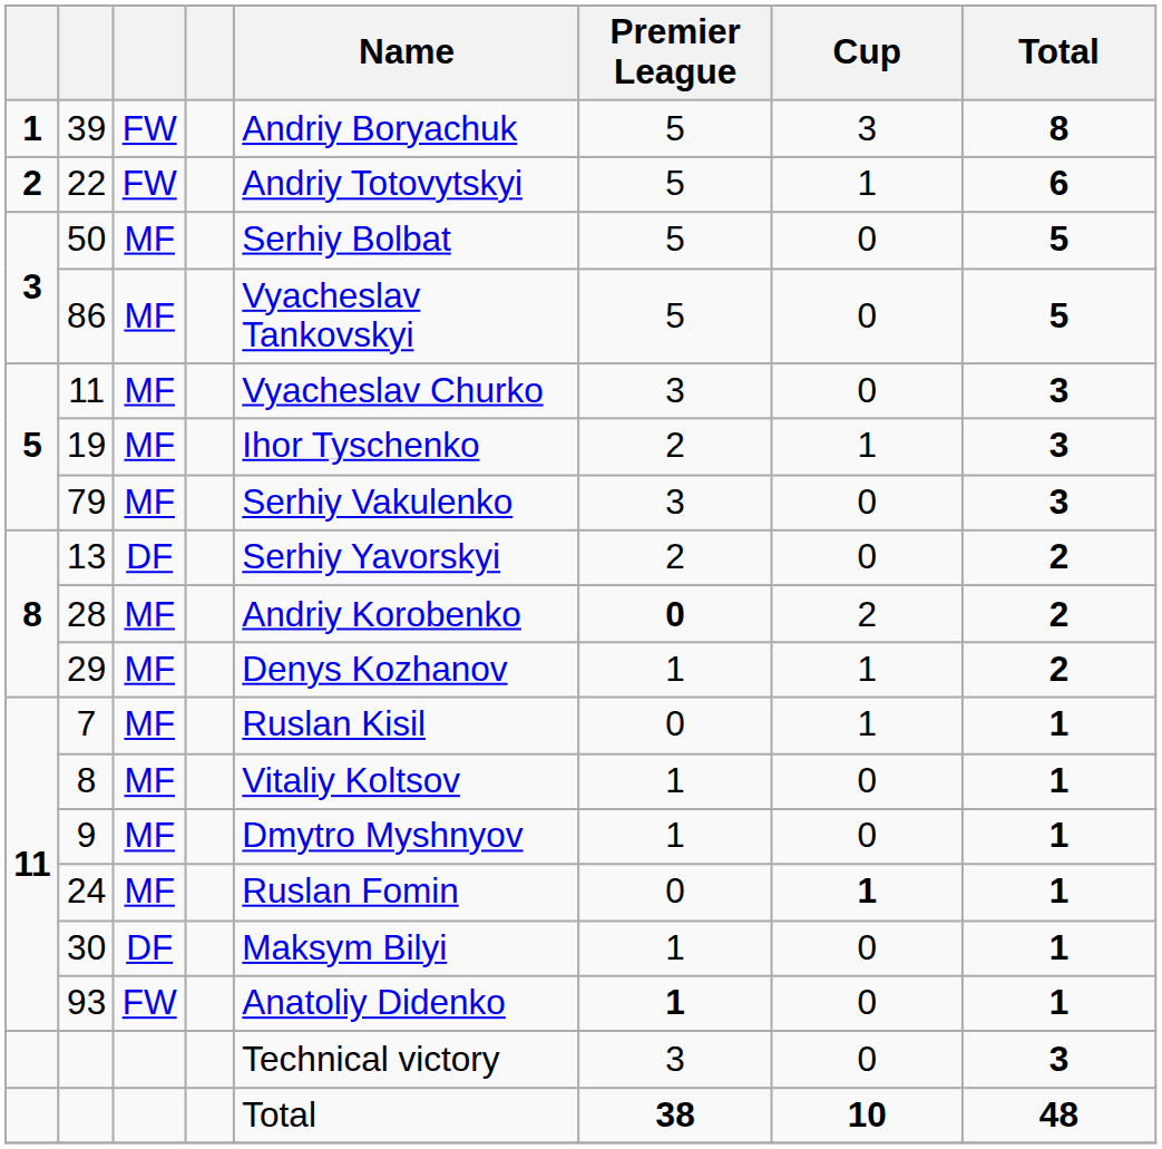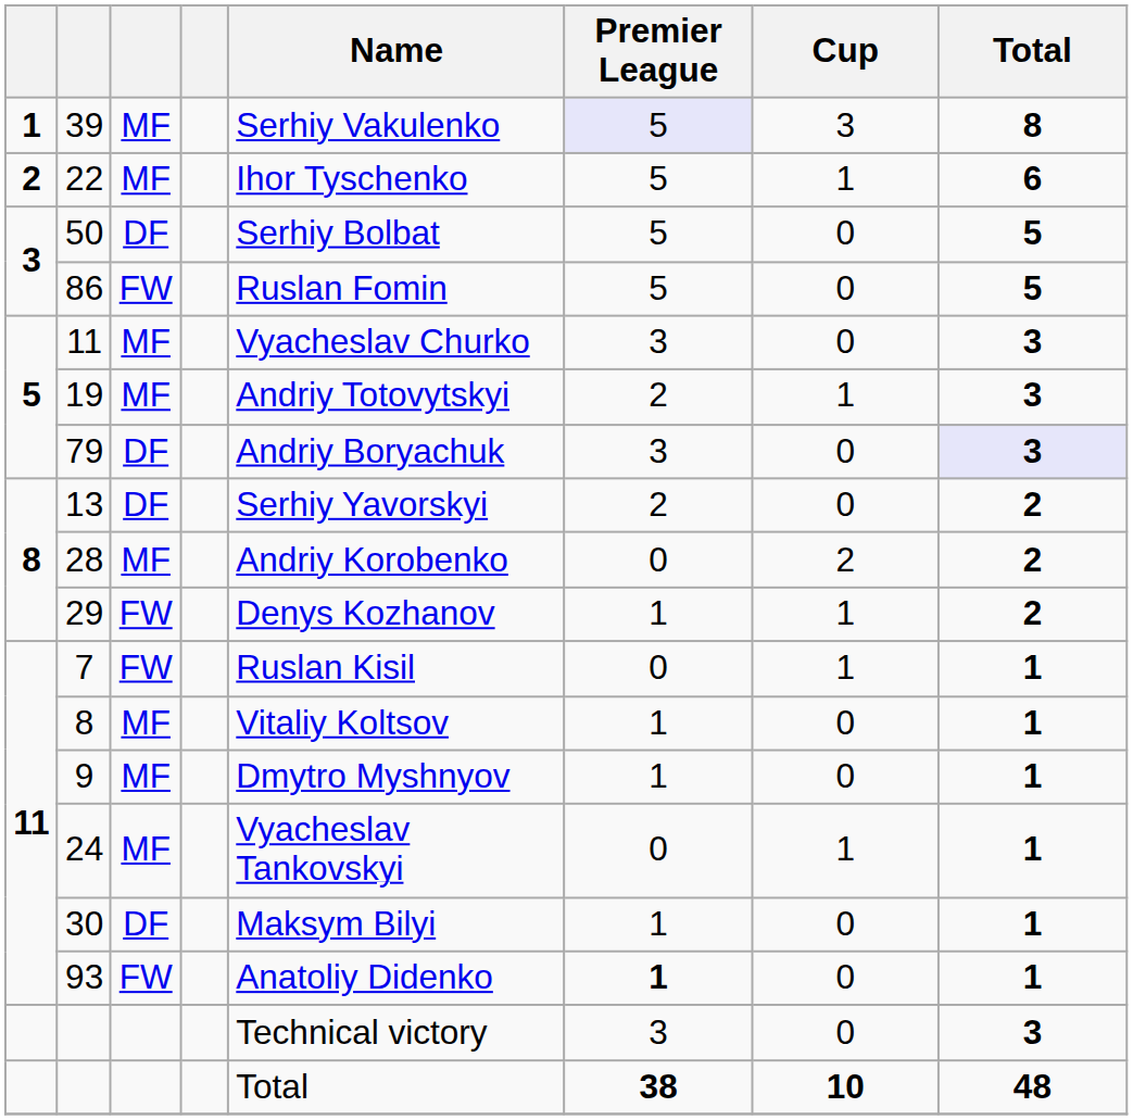 <table class="wikitable" style="text-align:center">
 <tr>
 <th width=15></th>
 <th width=15></th>
 <th width=15></th>
 <th width=15></th>
 <th width=150>Name</th>
 <th width=80><strong>Premier League</strong></th>
 <th width=80><strong>Cup</strong></th>
 <th width=80>Total</th>
 </tr>
 <tr>
 <td><strong>1</strong></td>
 <td>39</td>
-<td><a href='#'>FW</a></td>
+<td><a href='#'>MF</a></td>
 <td></td>
-<td align=left><a href='#'>Andriy Boryachuk</a></td>
-<td>5</td>
+<td align=left><a href='#'>Serhiy Vakulenko</a></td>
+<td style="background: lavender;">5</td>
 <td>3</td>
 <td><strong>8</strong></td>
 </tr>
 <tr>
 <td><strong>2</strong></td>
 <td>22</td>
-<td><a href='#'>FW</a></td>
+<td><a href='#'>MF</a></td>
 <td></td>
-<td align=left><a href='#'>Andriy Totovytskyi</a></td>
+<td align=left><a href='#'>Ihor Tyschenko</a></td>
 <td>5</td>
 <td>1</td>
 <td><strong>6</strong></td>
 </tr>
 <tr>
 <td rowspan="2"><strong>3</strong></td>
 <td>50</td>
-<td><a href='#'>MF</a></td>
+<td><a href='#'>DF</a></td>
 <td></td>
 <td align=left><a href='#'>Serhiy Bolbat</a></td>
 <td>5</td>
 <td>0</td>
 <td><strong>5</strong></td>
 </tr>
 <tr>
 <td>86</td>
-<td><a href='#'>MF</a></td>
+<td><a href='#'>FW</a></td>
 <td></td>
-<td align=left><a href='#'>Vyacheslav Tankovskyi</a></td>
+<td align=left><a href='#'>Ruslan Fomin</a></td>
 <td>5</td>
 <td>0</td>
 <td><strong>5</strong></td>
 </tr>
 <tr>
 <td rowspan="3"><strong>5</strong></td>
 <td>11</td>
 <td><a href='#'>MF</a></td>
 <td></td>
 <td align=left><a href='#'>Vyacheslav Churko</a></td>
 <td>3</td>
 <td>0</td>
 <td><strong>3</strong></td>
 </tr>
 <tr>
 <td>19</td>
 <td><a href='#'>MF</a></td>
 <td></td>
-<td align=left><a href='#'>Ihor Tyschenko</a></td>
+<td align=left><a href='#'>Andriy Totovytskyi</a></td>
 <td>2</td>
 <td>1</td>
 <td><strong>3</strong></td>
 </tr>
 <tr>
 <td>79</td>
-<td><a href='#'>MF</a></td>
+<td><a href='#'>DF</a></td>
 <td></td>
-<td align=left><a href='#'>Serhiy Vakulenko</a></td>
+<td align=left><a href='#'>Andriy Boryachuk</a></td>
 <td>3</td>
 <td>0</td>
-<td><strong>3</strong></td>
+<td style="background: lavender;"><strong>3</strong></td>
 </tr>
 <tr>
 <td rowspan="3"><strong>8</strong></td>
 <td>13</td>
 <td><a href='#'>DF</a></td>
 <td></td>
 <td align=left><a href='#'>Serhiy Yavorskyi</a></td>
 <td>2</td>
 <td>0</td>
 <td><strong>2</strong></td>
 </tr>
 <tr>
 <td>28</td>
 <td><a href='#'>MF</a></td>
 <td></td>
 <td align=left><a href='#'>Andriy Korobenko</a></td>
-<td><strong>0</strong></td>
+<td>0</td>
 <td>2</td>
 <td><strong>2</strong></td>
 </tr>
 <tr>
 <td>29</td>
-<td><a href='#'>MF</a></td>
+<td><a href='#'>FW</a></td>
 <td></td>
 <td align=left><a href='#'>Denys Kozhanov</a></td>
 <td>1</td>
 <td>1</td>
 <td><strong>2</strong></td>
 </tr>
 <tr>
 <td rowspan="6"><strong>11</strong></td>
 <td>7</td>
-<td><a href='#'>MF</a></td>
+<td><a href='#'>FW</a></td>
 <td></td>
 <td align=left><a href='#'>Ruslan Kisil</a></td>
 <td>0</td>
 <td>1</td>
 <td><strong>1</strong></td>
 </tr>
 <tr>
 <td>8</td>
 <td><a href='#'>MF</a></td>
 <td></td>
 <td align=left><a href='#'>Vitaliy Koltsov</a></td>
 <td>1</td>
 <td>0</td>
 <td><strong>1</strong></td>
 </tr>
 <tr>
 <td>9</td>
 <td><a href='#'>MF</a></td>
 <td></td>
 <td align=left><a href='#'>Dmytro Myshnyov</a></td>
 <td>1</td>
 <td>0</td>
 <td><strong>1</strong></td>
 </tr>
 <tr>
 <td>24</td>
 <td><a href='#'>MF</a></td>
 <td></td>
-<td align=left><a href='#'>Ruslan Fomin</a></td>
+<td align=left><a href='#'>Vyacheslav Tankovskyi</a></td>
 <td>0</td>
-<td><strong>1</strong></td>
+<td>1</td>
 <td><strong>1</strong></td>
 </tr>
 <tr>
 <td>30</td>
 <td><a href='#'>DF</a></td>
 <td></td>
 <td align=left><a href='#'>Maksym Bilyi</a></td>
 <td>1</td>
 <td>0</td>
 <td><strong>1</strong></td>
 </tr>
 <tr>
 <td>93</td>
 <td><a href='#'>FW</a></td>
 <td></td>
 <td align=left><a href='#'>Anatoliy Didenko</a></td>
 <td><strong>1</strong></td>
 <td>0</td>
 <td><strong>1</strong></td>
 </tr>
 <tr>
 <td></td>
 <td></td>
 <td></td>
 <td></td>
 <td align=left>Technical victory</td>
 <td>3</td>
 <td>0</td>
 <td><strong>3</strong></td>
 </tr>
 <tr>
 <td></td>
 <td></td>
 <td></td>
 <td></td>
 <td align=left>Total</td>
 <td><strong>38</strong></td>
 <td><strong>10</strong></td>
 <td><strong>48</strong></td>
 </tr>
 <tr>
 </tr>
 </table>
